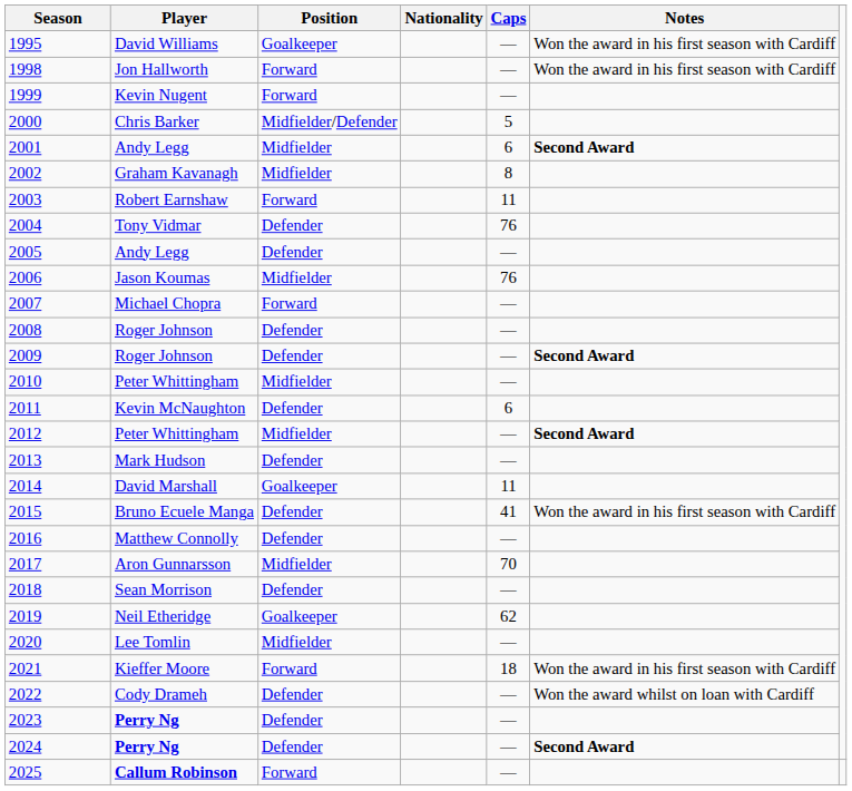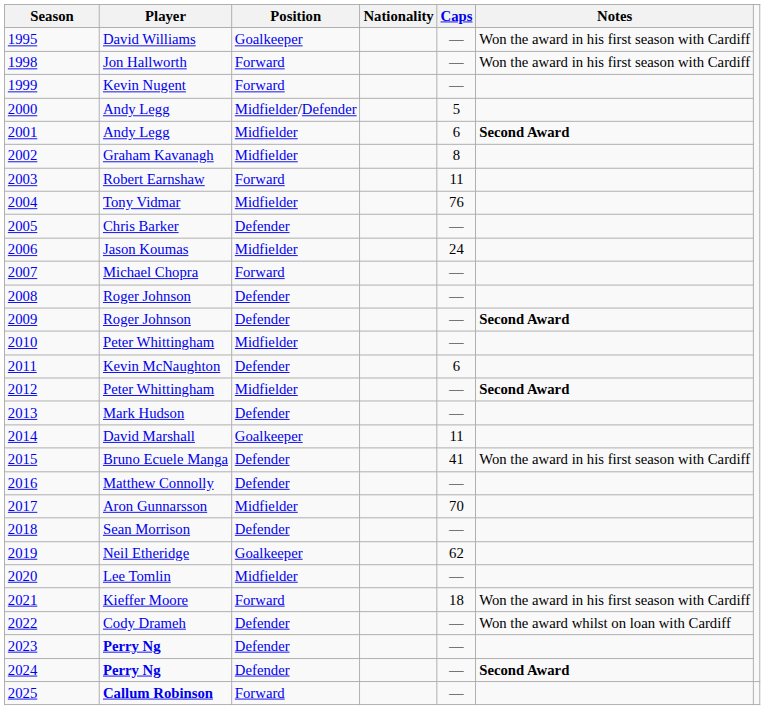 <table class="wikitable sortable" style="text-align: left;">
 <tr>
 <th style="width:6em">Season</th>
 <th>Player</th>
 <th>Position</th>
 <th>Nationality</th>
 <th><a href='#'>Caps</a></th>
 <th class="unsortable">Notes</th>
 </tr>
 <tr>
 <td><a href='#'>1995</a></td>
 <td><a href='#'>David Williams</a></td>
 <td><a href='#'>Goalkeeper</a></td>
 <td></td>
 <td align=center>—</td>
 <td>Won the award in his first season with Cardiff</td>
 </tr>
 <tr>
 <td><a href='#'>1998</a></td>
 <td><a href='#'>Jon Hallworth</a></td>
 <td><a href='#'>Forward</a></td>
 <td></td>
 <td align=center>—</td>
 <td>Won the award in his first season with Cardiff</td>
 </tr>
 <tr>
 <td><a href='#'>1999</a></td>
 <td><a href='#'>Kevin Nugent</a></td>
 <td><a href='#'>Forward</a></td>
 <td></td>
 <td align=center>—</td>
 <td></td>
 </tr>
 <tr>
 <td><a href='#'>2000</a></td>
-<td><a href='#'>Chris Barker</a></td>
+<td><a href='#'>Andy Legg</a></td>
 <td><a href='#'>Midfielder</a>/<a href='#'>Defender</a></td>
 <td></td>
 <td align=center>5</td>
 <td></td>
 </tr>
 <tr>
 <td><a href='#'>2001</a></td>
 <td><a href='#'>Andy Legg</a></td>
 <td><a href='#'>Midfielder</a></td>
 <td></td>
 <td align=center>6</td>
 <td><strong>Second Award</strong></td>
 </tr>
 <tr>
 <td><a href='#'>2002</a></td>
 <td><a href='#'>Graham Kavanagh</a></td>
 <td><a href='#'>Midfielder</a></td>
 <td></td>
 <td align=center>8</td>
 <td></td>
 </tr>
 <tr>
 <td><a href='#'>2003</a></td>
 <td><a href='#'>Robert Earnshaw</a></td>
 <td><a href='#'>Forward</a></td>
 <td></td>
 <td align=center>11</td>
 <td></td>
 </tr>
 <tr>
 <td><a href='#'>2004</a></td>
 <td><a href='#'>Tony Vidmar</a></td>
-<td><a href='#'>Defender</a></td>
+<td><a href='#'>Midfielder</a></td>
 <td></td>
 <td align=center>76</td>
 <td></td>
 </tr>
 <tr>
 <td><a href='#'>2005</a></td>
-<td><a href='#'>Andy Legg</a></td>
+<td><a href='#'>Chris Barker</a></td>
 <td><a href='#'>Defender</a></td>
 <td></td>
 <td align=center>—</td>
 <td></td>
 </tr>
 <tr>
 <td><a href='#'>2006</a></td>
 <td><a href='#'>Jason Koumas</a></td>
 <td><a href='#'>Midfielder</a></td>
 <td></td>
-<td align=center>76</td>
+<td align=center>24</td>
 <td></td>
 </tr>
 <tr>
 <td><a href='#'>2007</a></td>
 <td><a href='#'>Michael Chopra</a></td>
 <td><a href='#'>Forward</a></td>
 <td></td>
 <td align=center>—</td>
 <td></td>
 </tr>
 <tr>
 <td><a href='#'>2008</a></td>
 <td><a href='#'>Roger Johnson</a></td>
 <td><a href='#'>Defender</a></td>
 <td></td>
 <td align=center>—</td>
 <td></td>
 </tr>
 <tr>
 <td><a href='#'>2009</a></td>
 <td><a href='#'>Roger Johnson</a></td>
 <td><a href='#'>Defender</a></td>
 <td></td>
 <td align=center>—</td>
 <td><strong>Second Award</strong></td>
 </tr>
 <tr>
 <td><a href='#'>2010</a></td>
 <td><a href='#'>Peter Whittingham</a></td>
 <td><a href='#'>Midfielder</a></td>
 <td></td>
 <td align=center>—</td>
 <td></td>
 </tr>
 <tr>
 <td><a href='#'>2011</a></td>
 <td><a href='#'>Kevin McNaughton</a></td>
 <td><a href='#'>Defender</a></td>
 <td></td>
 <td align=center>6</td>
 <td></td>
 </tr>
 <tr>
 <td><a href='#'>2012</a></td>
 <td><a href='#'>Peter Whittingham</a></td>
 <td><a href='#'>Midfielder</a></td>
 <td></td>
 <td align=center>—</td>
 <td><strong>Second Award</strong></td>
 </tr>
 <tr>
 <td><a href='#'>2013</a></td>
 <td><a href='#'>Mark Hudson</a></td>
 <td><a href='#'>Defender</a></td>
 <td></td>
 <td align=center>—</td>
 <td></td>
 </tr>
 <tr>
 <td><a href='#'>2014</a></td>
 <td><a href='#'>David Marshall</a></td>
 <td><a href='#'>Goalkeeper</a></td>
 <td></td>
 <td align=center>11</td>
 <td></td>
 </tr>
 <tr>
 <td><a href='#'>2015</a></td>
 <td><a href='#'>Bruno Ecuele Manga</a></td>
 <td><a href='#'>Defender</a></td>
 <td></td>
 <td align=center>41</td>
 <td>Won the award in his first season with Cardiff</td>
 </tr>
 <tr>
 <td><a href='#'>2016</a></td>
 <td><a href='#'>Matthew Connolly</a></td>
 <td><a href='#'>Defender</a></td>
 <td></td>
 <td align=center>—</td>
 <td></td>
 </tr>
 <tr>
 <td><a href='#'>2017</a></td>
 <td><a href='#'>Aron Gunnarsson</a></td>
 <td><a href='#'>Midfielder</a></td>
 <td></td>
 <td align=center>70</td>
 <td></td>
 </tr>
 <tr>
 <td><a href='#'>2018</a></td>
 <td><a href='#'>Sean Morrison</a></td>
 <td><a href='#'>Defender</a></td>
 <td></td>
 <td align=center>—</td>
 <td></td>
 </tr>
 <tr>
 <td><a href='#'>2019</a></td>
 <td><a href='#'>Neil Etheridge</a></td>
 <td><a href='#'>Goalkeeper</a></td>
 <td></td>
 <td align=center>62</td>
 <td></td>
 </tr>
 <tr>
 <td><a href='#'>2020</a></td>
 <td><a href='#'>Lee Tomlin</a></td>
 <td><a href='#'>Midfielder</a></td>
 <td></td>
 <td align=center>—</td>
 <td></td>
 </tr>
 <tr>
 <td><a href='#'>2021</a></td>
 <td><a href='#'>Kieffer Moore</a></td>
 <td><a href='#'>Forward</a></td>
 <td></td>
 <td align=center>18</td>
 <td>Won the award in his first season with Cardiff</td>
 </tr>
 <tr>
 <td><a href='#'>2022</a></td>
 <td><a href='#'>Cody Drameh</a></td>
 <td><a href='#'>Defender</a></td>
 <td></td>
 <td align=center>—</td>
 <td>Won the award whilst on loan with Cardiff</td>
 </tr>
 <tr>
 <td><a href='#'>2023</a></td>
 <td><strong><a href='#'>Perry Ng</a></strong></td>
 <td><a href='#'>Defender</a></td>
 <td></td>
 <td align=center>—</td>
 <td></td>
 </tr>
 <tr>
 <td><a href='#'>2024</a></td>
 <td><strong><a href='#'>Perry Ng</a></strong></td>
 <td><a href='#'>Defender</a></td>
 <td></td>
 <td align=center>—</td>
 <td><strong>Second Award</strong></td>
 </tr>
 <tr>
 <td><a href='#'>2025</a></td>
 <td><strong><a href='#'>Callum Robinson</a></strong></td>
 <td><a href='#'>Forward</a></td>
 <td></td>
 <td align=center>—</td>
 <td></td>
 <td></td>
 </tr>
 </table>
